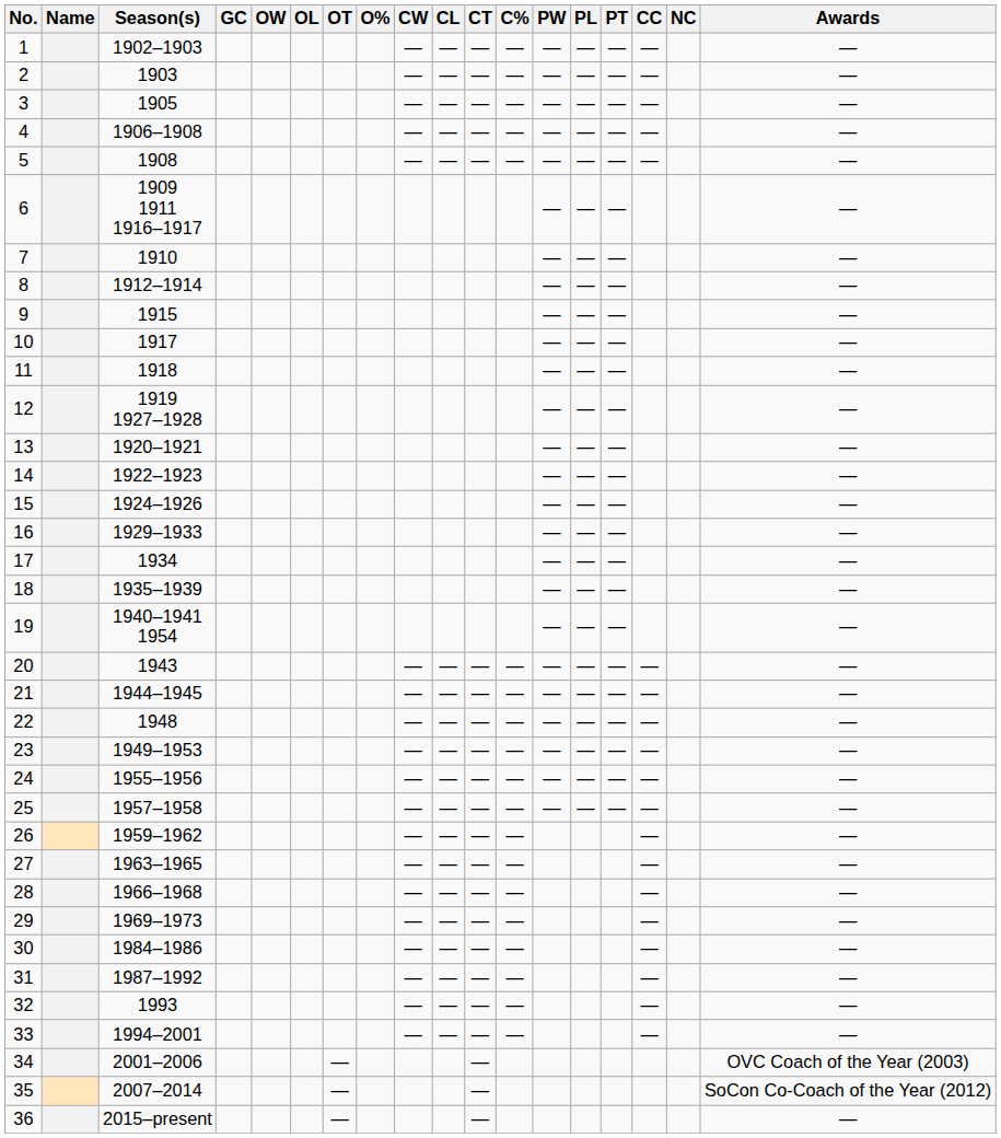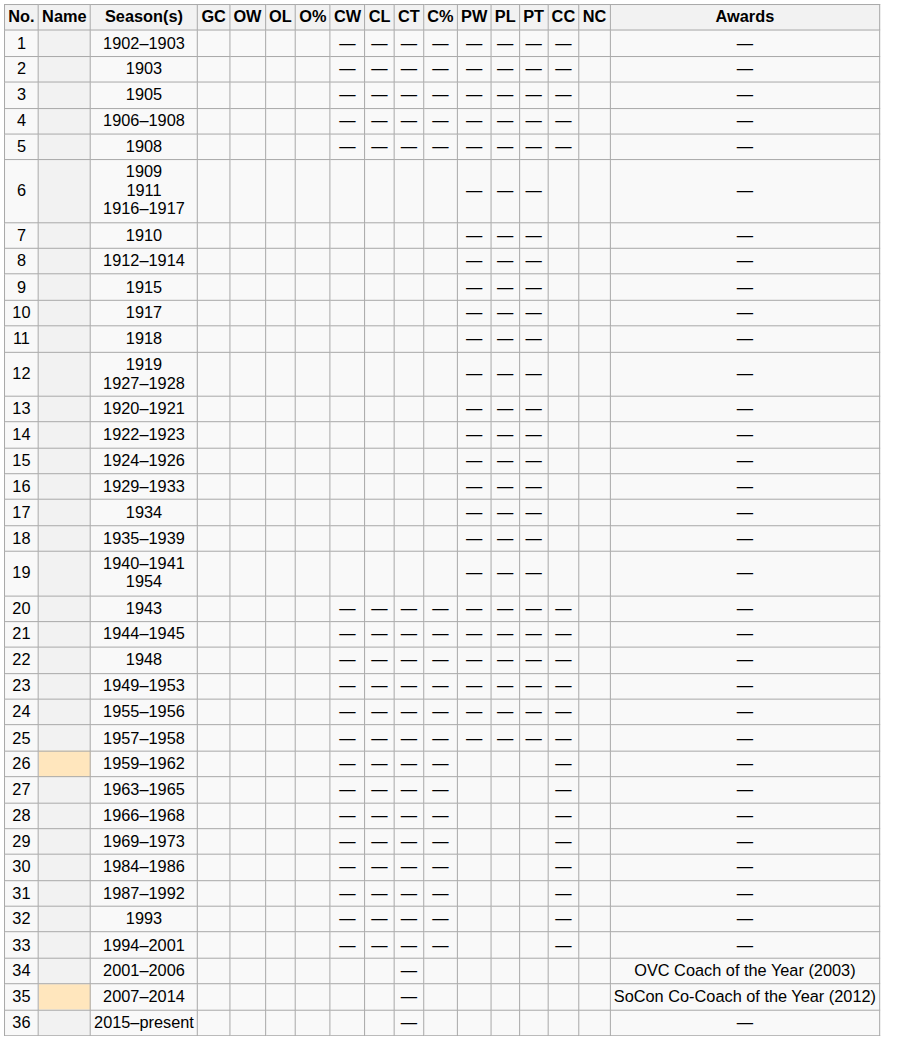 <table class="wikitable sortable" style="text-align:center">
 <tr>
 <th scope="col" class="unsortable">No.</th>
 <th scope="col">Name</th>
 <th scope="col">Season(s)<br></th>
 <th scope="col">GC</th>
 <th scope="col">OW</th>
 <th scope="col">OL</th>
-<th scope="col">OT</th>
 <th scope="col">O%</th>
 <th scope="col">CW</th>
 <th scope="col">CL</th>
 <th scope="col">CT</th>
 <th scope="col">C%</th>
 <th scope="col">PW</th>
 <th scope="col">PL</th>
 <th scope="col">PT</th>
 <th scope="col">CC</th>
 <th scope="col">NC</th>
 <th scope="col" class="unsortable">Awards</th>
 </tr>
 <tr>
 <td>1</td>
 <th scope="row"></th>
 <td>1902–1903</td>
-<td></td>
 <td></td>
 <td></td>
 <td></td>
 <td></td>
 <td>—</td>
 <td>—</td>
 <td>—</td>
 <td>—</td>
 <td>—</td>
 <td>—</td>
 <td>—</td>
 <td>—</td>
 <td></td>
 <td>—</td>
 </tr>
 <tr>
 <td>2</td>
 <th scope="row"></th>
 <td>1903</td>
 <td></td>
 <td></td>
 <td></td>
 <td></td>
-<td></td>
 <td>—</td>
 <td>—</td>
 <td>—</td>
 <td>—</td>
 <td>—</td>
 <td>—</td>
 <td>—</td>
 <td>—</td>
 <td></td>
 <td>—</td>
 </tr>
 <tr>
 <td>3</td>
 <th scope="row"></th>
 <td>1905</td>
-<td></td>
 <td></td>
 <td></td>
 <td></td>
 <td></td>
 <td>—</td>
 <td>—</td>
 <td>—</td>
 <td>—</td>
 <td>—</td>
 <td>—</td>
 <td>—</td>
 <td>—</td>
 <td></td>
 <td>—</td>
 </tr>
 <tr>
 <td>4</td>
 <th scope="row"><br></th>
 <td>1906–1908</td>
 <td></td>
 <td></td>
 <td></td>
 <td></td>
-<td></td>
 <td>—</td>
 <td>—</td>
 <td>—</td>
 <td>—</td>
 <td>—</td>
 <td>—</td>
 <td>—</td>
 <td>—</td>
 <td></td>
 <td>—</td>
 </tr>
 <tr>
 <td>5</td>
 <th scope="row"></th>
 <td>1908</td>
-<td></td>
 <td></td>
 <td></td>
 <td></td>
 <td></td>
 <td>—</td>
 <td>—</td>
 <td>—</td>
 <td>—</td>
 <td>—</td>
 <td>—</td>
 <td>—</td>
 <td>—</td>
 <td></td>
 <td>—</td>
 </tr>
 <tr>
 <td>6</td>
 <th scope="row"></th>
 <td>1909<br>1911<br>1916–1917</td>
 <td></td>
 <td></td>
 <td></td>
 <td></td>
 <td></td>
 <td></td>
 <td></td>
 <td></td>
-<td></td>
 <td>—</td>
 <td>—</td>
 <td>—</td>
 <td></td>
 <td></td>
 <td>—</td>
 </tr>
 <tr>
 <td>7</td>
 <th scope="row"></th>
 <td>1910</td>
-<td></td>
 <td></td>
 <td></td>
 <td></td>
 <td></td>
 <td></td>
 <td></td>
 <td></td>
 <td></td>
 <td>—</td>
 <td>—</td>
 <td>—</td>
 <td></td>
 <td></td>
 <td>—</td>
 </tr>
 <tr>
 <td>8</td>
 <th scope="row"></th>
 <td>1912–1914</td>
 <td></td>
 <td></td>
 <td></td>
 <td></td>
 <td></td>
 <td></td>
 <td></td>
 <td></td>
-<td></td>
 <td>—</td>
 <td>—</td>
 <td>—</td>
 <td></td>
 <td></td>
 <td>—</td>
 </tr>
 <tr>
 <td>9</td>
 <th scope="row"></th>
 <td>1915</td>
-<td></td>
 <td></td>
 <td></td>
 <td></td>
 <td></td>
 <td></td>
 <td></td>
 <td></td>
 <td></td>
 <td>—</td>
 <td>—</td>
 <td>—</td>
 <td></td>
 <td></td>
 <td>—</td>
 </tr>
 <tr>
 <td>10</td>
 <th scope="row"><br></th>
 <td>1917</td>
 <td></td>
 <td></td>
 <td></td>
 <td></td>
 <td></td>
 <td></td>
 <td></td>
 <td></td>
-<td></td>
 <td>—</td>
 <td>—</td>
 <td>—</td>
 <td></td>
 <td></td>
 <td>—</td>
 </tr>
 <tr>
 <td>11</td>
 <th scope="row"></th>
 <td>1918</td>
-<td></td>
 <td></td>
 <td></td>
 <td></td>
 <td></td>
 <td></td>
 <td></td>
 <td></td>
 <td></td>
 <td>—</td>
 <td>—</td>
 <td>—</td>
 <td></td>
 <td></td>
 <td>—</td>
 </tr>
 <tr>
 <td>12</td>
 <th scope="row"></th>
 <td>1919<br>1927–1928</td>
 <td></td>
 <td></td>
 <td></td>
 <td></td>
 <td></td>
 <td></td>
 <td></td>
 <td></td>
-<td></td>
 <td>—</td>
 <td>—</td>
 <td>—</td>
 <td></td>
 <td></td>
 <td>—</td>
 </tr>
 <tr>
 <td>13</td>
 <th scope="row"></th>
 <td>1920–1921</td>
-<td></td>
 <td></td>
 <td></td>
 <td></td>
 <td></td>
 <td></td>
 <td></td>
 <td></td>
 <td></td>
 <td>—</td>
 <td>—</td>
 <td>—</td>
 <td></td>
 <td></td>
 <td>—</td>
 </tr>
 <tr>
 <td>14</td>
 <th scope="row"></th>
 <td>1922–1923</td>
 <td></td>
 <td></td>
 <td></td>
 <td></td>
 <td></td>
 <td></td>
 <td></td>
 <td></td>
-<td></td>
 <td>—</td>
 <td>—</td>
 <td>—</td>
 <td></td>
 <td></td>
 <td>—</td>
 </tr>
 <tr>
 <td>15</td>
 <th scope="row"></th>
 <td>1924–1926</td>
-<td></td>
 <td></td>
 <td></td>
 <td></td>
 <td></td>
 <td></td>
 <td></td>
 <td></td>
 <td></td>
 <td>—</td>
 <td>—</td>
 <td>—</td>
 <td></td>
 <td></td>
 <td>—</td>
 </tr>
 <tr>
 <td>16</td>
 <th scope="row"></th>
 <td>1929–1933</td>
 <td></td>
 <td></td>
 <td></td>
 <td></td>
 <td></td>
 <td></td>
 <td></td>
 <td></td>
-<td></td>
 <td>—</td>
 <td>—</td>
 <td>—</td>
 <td></td>
 <td></td>
 <td>—</td>
 </tr>
 <tr>
 <td>17</td>
 <th scope="row"></th>
 <td>1934</td>
-<td></td>
 <td></td>
 <td></td>
 <td></td>
 <td></td>
 <td></td>
 <td></td>
 <td></td>
 <td></td>
 <td>—</td>
 <td>—</td>
 <td>—</td>
 <td></td>
 <td></td>
 <td>—</td>
 </tr>
 <tr>
 <td>18</td>
 <th scope="row"></th>
 <td>1935–1939</td>
 <td></td>
 <td></td>
 <td></td>
 <td></td>
 <td></td>
 <td></td>
 <td></td>
 <td></td>
-<td></td>
 <td>—</td>
 <td>—</td>
 <td>—</td>
 <td></td>
 <td></td>
 <td>—</td>
 </tr>
 <tr>
 <td>19</td>
 <th scope="row"></th>
 <td>1940–1941<br>1954</td>
-<td></td>
 <td></td>
 <td></td>
 <td></td>
 <td></td>
 <td></td>
 <td></td>
 <td></td>
 <td></td>
 <td>—</td>
 <td>—</td>
 <td>—</td>
 <td></td>
 <td></td>
 <td>—</td>
 </tr>
 <tr>
 <td>20</td>
 <th scope="row"></th>
 <td>1943</td>
 <td></td>
 <td></td>
 <td></td>
 <td></td>
-<td></td>
 <td>—</td>
 <td>—</td>
 <td>—</td>
 <td>—</td>
 <td>—</td>
 <td>—</td>
 <td>—</td>
 <td>—</td>
 <td></td>
 <td>—</td>
 </tr>
 <tr>
 <td>21</td>
 <th scope="row"></th>
 <td>1944–1945</td>
-<td></td>
 <td></td>
 <td></td>
 <td></td>
 <td></td>
 <td>—</td>
 <td>—</td>
 <td>—</td>
 <td>—</td>
 <td>—</td>
 <td>—</td>
 <td>—</td>
 <td>—</td>
 <td></td>
 <td>—</td>
 </tr>
 <tr>
 <td>22</td>
 <th scope="row"></th>
 <td>1948</td>
 <td></td>
 <td></td>
 <td></td>
 <td></td>
-<td></td>
 <td>—</td>
 <td>—</td>
 <td>—</td>
 <td>—</td>
 <td>—</td>
 <td>—</td>
 <td>—</td>
 <td>—</td>
 <td></td>
 <td>—</td>
 </tr>
 <tr>
 <td>23</td>
 <th scope="row"></th>
 <td>1949–1953</td>
-<td></td>
 <td></td>
 <td></td>
 <td></td>
 <td></td>
 <td>—</td>
 <td>—</td>
 <td>—</td>
 <td>—</td>
 <td>—</td>
 <td>—</td>
 <td>—</td>
 <td>—</td>
 <td></td>
 <td>—</td>
 </tr>
 <tr>
 <td>24</td>
 <th scope="row"></th>
 <td>1955–1956</td>
 <td></td>
 <td></td>
 <td></td>
 <td></td>
-<td></td>
 <td>—</td>
 <td>—</td>
 <td>—</td>
 <td>—</td>
 <td>—</td>
 <td>—</td>
 <td>—</td>
 <td>—</td>
 <td></td>
 <td>—</td>
 </tr>
 <tr>
 <td>25</td>
 <th scope="row"></th>
 <td>1957–1958</td>
-<td></td>
 <td></td>
 <td></td>
 <td></td>
 <td></td>
 <td>—</td>
 <td>—</td>
 <td>—</td>
 <td>—</td>
 <td>—</td>
 <td>—</td>
 <td>—</td>
 <td>—</td>
 <td></td>
 <td>—</td>
 </tr>
 <tr>
 <td>26</td>
 <td scope="row" align="center" bgcolor=#FFE6BD><strong></strong><sup></sup></td>
 <td>1959–1962</td>
 <td></td>
 <td></td>
 <td></td>
 <td></td>
-<td></td>
 <td>—</td>
 <td>—</td>
 <td>—</td>
 <td>—</td>
 <td></td>
 <td></td>
 <td></td>
 <td>—</td>
 <td></td>
 <td>—</td>
 </tr>
 <tr>
 <td>27</td>
 <th scope="row"></th>
 <td>1963–1965</td>
-<td></td>
 <td></td>
 <td></td>
 <td></td>
 <td></td>
 <td>—</td>
 <td>—</td>
 <td>—</td>
 <td>—</td>
 <td></td>
 <td></td>
 <td></td>
 <td>—</td>
 <td></td>
 <td>—</td>
 </tr>
 <tr>
 <td>28</td>
 <th scope="row"></th>
 <td>1966–1968</td>
 <td></td>
 <td></td>
 <td></td>
 <td></td>
-<td></td>
 <td>—</td>
 <td>—</td>
 <td>—</td>
 <td>—</td>
 <td></td>
 <td></td>
 <td></td>
 <td>—</td>
 <td></td>
 <td>—</td>
 </tr>
 <tr>
 <td>29</td>
 <th scope="row"></th>
 <td>1969–1973</td>
-<td></td>
 <td></td>
 <td></td>
 <td></td>
 <td></td>
 <td>—</td>
 <td>—</td>
 <td>—</td>
 <td>—</td>
 <td></td>
 <td></td>
 <td></td>
 <td>—</td>
 <td></td>
 <td>—</td>
 </tr>
 <tr>
 <td>30</td>
 <th scope="row"></th>
 <td>1984–1986</td>
 <td></td>
 <td></td>
 <td></td>
 <td></td>
-<td></td>
 <td>—</td>
 <td>—</td>
 <td>—</td>
 <td>—</td>
 <td></td>
 <td></td>
 <td></td>
 <td>—</td>
 <td></td>
 <td>—</td>
 </tr>
 <tr>
 <td>31</td>
 <th scope="row"></th>
 <td>1987–1992</td>
-<td></td>
 <td></td>
 <td></td>
 <td></td>
 <td></td>
 <td>—</td>
 <td>—</td>
 <td>—</td>
 <td>—</td>
 <td></td>
 <td></td>
 <td></td>
 <td>—</td>
 <td></td>
 <td>—</td>
 </tr>
 <tr>
 <td>32</td>
 <th scope="row"></th>
 <td>1993</td>
 <td></td>
 <td></td>
 <td></td>
 <td></td>
-<td></td>
 <td>—</td>
 <td>—</td>
 <td>—</td>
 <td>—</td>
 <td></td>
 <td></td>
 <td></td>
 <td>—</td>
 <td></td>
 <td>—</td>
 </tr>
 <tr>
 <td>33</td>
 <th scope="row"></th>
 <td>1994–2001</td>
-<td></td>
 <td></td>
 <td></td>
 <td></td>
 <td></td>
 <td>—</td>
 <td>—</td>
 <td>—</td>
 <td>—</td>
 <td></td>
 <td></td>
 <td></td>
 <td>—</td>
 <td></td>
 <td>—</td>
 </tr>
 <tr>
 <td>34</td>
 <th scope="row"></th>
 <td>2001–2006</td>
 <td></td>
 <td></td>
 <td></td>
-<td>—</td>
 <td></td>
 <td></td>
 <td></td>
 <td>—</td>
 <td></td>
 <td></td>
 <td></td>
 <td></td>
 <td></td>
 <td></td>
 <td>OVC Coach of the Year (2003)</td>
 </tr>
 <tr>
 <td>35</td>
 <td scope="row" align="center" bgcolor=#FFE6BD><strong></strong><sup></sup></td>
 <td>2007–2014</td>
 <td></td>
 <td></td>
 <td></td>
-<td>—</td>
 <td></td>
 <td></td>
 <td></td>
 <td>—</td>
 <td></td>
 <td></td>
 <td></td>
 <td></td>
 <td></td>
 <td></td>
 <td>SoCon Co-Coach of the Year (2012)</td>
 </tr>
 <tr>
 <td>36</td>
 <th scope="row"></th>
 <td>2015–present</td>
 <td></td>
 <td></td>
 <td></td>
-<td>—</td>
 <td></td>
 <td></td>
 <td></td>
 <td>—</td>
 <td></td>
 <td></td>
 <td></td>
 <td></td>
 <td></td>
 <td></td>
 <td>—</td>
 </tr>
 </table>
